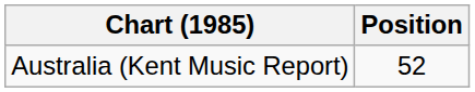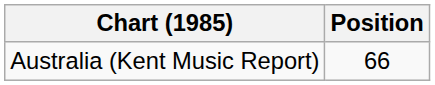 <table class="wikitable">
 <tr>
 <th>Chart (1985)</th>
 <th>Position</th>
 </tr>
 <tr>
 <td>Australia (Kent Music Report)</td>
-<td align="center">52</td>
+<td align="center">66</td>
 </tr>
 </table>
